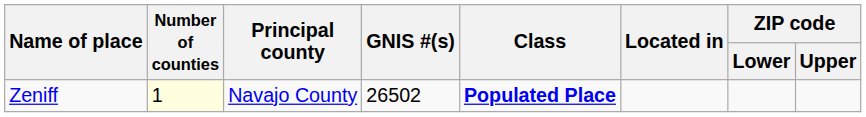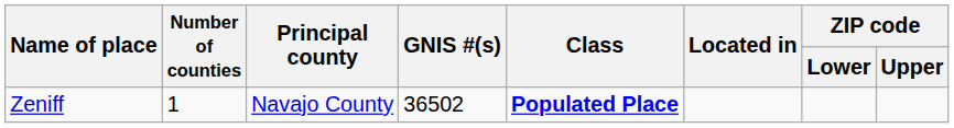 <table class="wikitable sortable">
 <tr>
 <th rowspan=2>Name of place</th>
 <th rowspan=2><small>Number <br>of<br>counties</small></th>
 <th rowspan=2>Principal <br> county</th>
 <th rowspan=2>GNIS #(s)</th>
 <th rowspan=2>Class</th>
 <th rowspan=2>Located in</th>
 <th colspan=2>ZIP code</th>
 </tr>
 <tr>
 <th>Lower</th>
 <th>Upper</th>
 </tr>
 <tr>
 <td><a href='#'>Zeniff</a></td>
-<td style="background: lightyellow;">1</td>
+<td>1</td>
 <td><a href='#'>Navajo County</a></td>
-<td>26502</td>
+<td>36502</td>
 <td><strong><a href='#'>Populated Place</a></strong></td>
 <td></td>
 <td></td>
 <td></td>
 </tr>
 </table>
